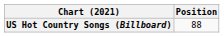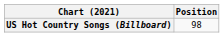 <table class="wikitable plainrowheaders" style="text-align:center">
 <tr>
 <th>Chart (2021)</th>
 <th>Position</th>
 </tr>
 <tr>
 <th scope="row">US Hot Country Songs (<em>Billboard</em>)</th>
-<td>88</td>
+<td>98</td>
 </tr>
 </table>
